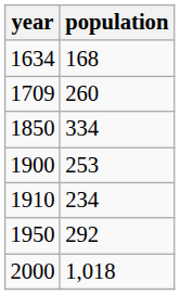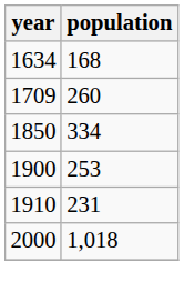 <table class="wikitable">
 <tr>
 <th>year</th>
 <th>population</th>
 </tr>
 <tr>
 <td>1634</td>
 <td>168</td>
 </tr>
 <tr>
 <td>1709</td>
 <td>260</td>
 </tr>
 <tr>
 <td>1850</td>
 <td>334</td>
 </tr>
 <tr>
 <td>1900</td>
 <td>253</td>
 </tr>
 <tr>
 <td>1910</td>
-<td>234</td>
-</tr>
-<tr>
-<td>1950</td>
-<td>292</td>
+<td>231</td>
 </tr>
 <tr>
 <td>2000</td>
 <td>1,018</td>
 </tr>
 <tr>
 </tr>
 </table>
